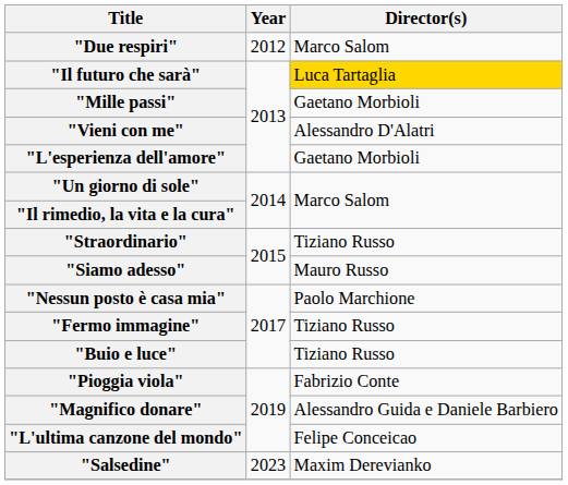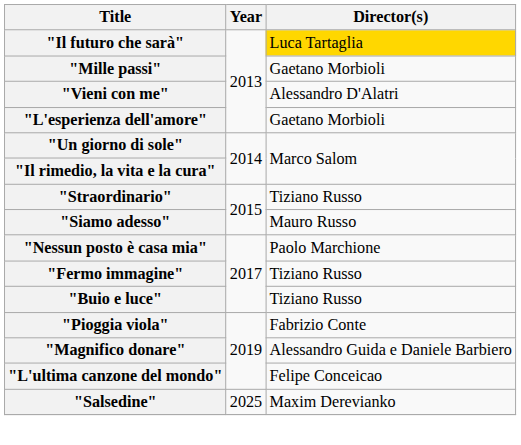 <table class="wikitable plainrowheaders">
 <tr>
 <th>Title</th>
 <th>Year</th>
 <th>Director(s)</th>
-</tr>
-<tr>
-<th scope="row">"Due respiri"</th>
-<td style="text-align:center;">2012</td>
-<td>Marco Salom</td>
 </tr>
 <tr>
 <th scope="row">"Il futuro che sarà"</th>
 <td style="text-align:center;" rowspan="4">2013</td>
 <td style="background: gold;">Luca Tartaglia</td>
 </tr>
 <tr>
 <th scope="row">"Mille passi"</th>
 <td>Gaetano Morbioli</td>
 </tr>
 <tr>
 <th scope="row">"Vieni con me"</th>
 <td>Alessandro D'Alatri</td>
 </tr>
 <tr>
 <th scope="row">"L'esperienza dell'amore"</th>
 <td>Gaetano Morbioli</td>
 </tr>
 <tr>
 <th scope="row">"Un giorno di sole"</th>
 <td rowspan="2" style="text-align:center;">2014</td>
 <td rowspan="2">Marco Salom</td>
 </tr>
 <tr>
 <th scope="row">"Il rimedio, la vita e la cura"</th>
 </tr>
 <tr>
 <th scope="row">"Straordinario"</th>
 <td rowspan="2" style="text-align:center;">2015</td>
 <td>Tiziano Russo</td>
 </tr>
 <tr>
 <th scope="row">"Siamo adesso"</th>
 <td>Mauro Russo</td>
 </tr>
 <tr>
 <th scope="row">"Nessun posto è casa mia"</th>
 <td rowspan="3" style="text-align:center;">2017</td>
 <td>Paolo Marchione</td>
 </tr>
 <tr>
 <th scope="row">"Fermo immagine"</th>
 <td>Tiziano Russo</td>
 </tr>
 <tr>
 <th scope="row">"Buio e luce"</th>
 <td>Tiziano Russo</td>
 </tr>
 <tr>
 <th scope="row">"Pioggia viola"</th>
 <td rowspan="3" style="text-align:center;">2019</td>
 <td>Fabrizio Conte</td>
 </tr>
 <tr>
 <th scope="row">"Magnifico donare"</th>
 <td>Alessandro Guida e Daniele Barbiero</td>
 </tr>
 <tr>
 <th scope="row">"L'ultima canzone del mondo"</th>
 <td>Felipe Conceicao</td>
 </tr>
 <tr>
 <th scope="row">"Salsedine"</th>
-<td>2023</td>
+<td>2025</td>
 <td>Maxim Derevianko</td>
 </tr>
 <tr>
 </tr>
 </table>
